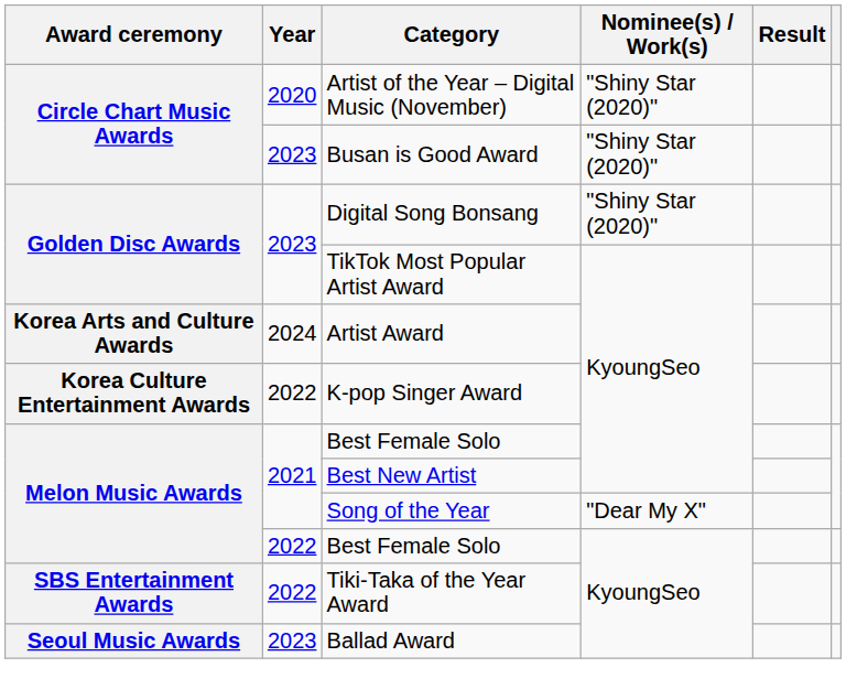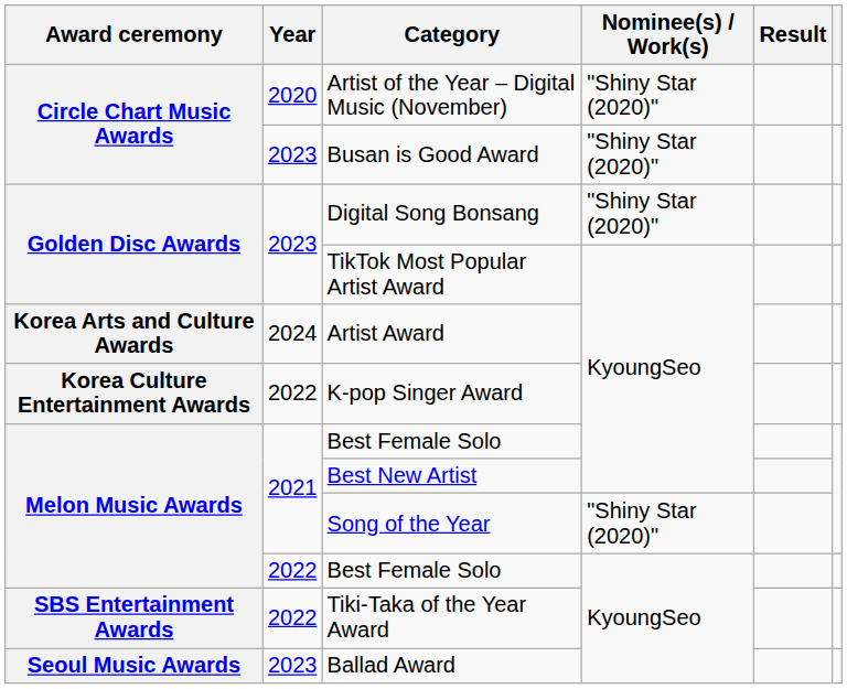 <table class="wikitable plainrowheaders sortable">
 <tr>
 <th scope="col">Award ceremony</th>
 <th scope="col">Year</th>
 <th scope="col">Category</th>
 <th scope="col">Nominee(s) / Work(s)</th>
 <th scope="col">Result</th>
 <th scope="col" class="unsortable"></th>
 </tr>
 <tr>
 <th scope="row" rowspan="2"><a href='#'>Circle Chart Music Awards</a></th>
 <td style="text-align:center"><a href='#'>2020</a></td>
 <td>Artist of the Year – Digital Music (November)</td>
 <td>"Shiny Star (2020)"</td>
 <td></td>
 <td style="text-align:center"></td>
 </tr>
 <tr>
 <td style="text-align:center"><a href='#'>2023</a></td>
 <td>Busan is Good Award</td>
 <td>"Shiny Star (2020)"</td>
 <td></td>
 <td style="text-align:center"></td>
 </tr>
 <tr>
 <th scope="row" rowspan="2"><a href='#'>Golden Disc Awards</a></th>
 <td rowspan="2" style="text-align:center"><a href='#'>2023</a></td>
 <td>Digital Song Bonsang</td>
 <td>"Shiny Star (2020)"</td>
 <td></td>
 <td style="text-align:center"></td>
 </tr>
 <tr>
 <td>TikTok Most Popular Artist Award</td>
 <td rowspan="5">KyoungSeo</td>
 <td></td>
 <td style="text-align:center"></td>
 </tr>
 <tr>
 <th scope="row">Korea Arts and Culture Awards</th>
 <td style="text-align:center">2024</td>
 <td>Artist Award</td>
 <td></td>
 <td style="text-align:center"></td>
 </tr>
 <tr>
 <th scope="row">Korea Culture Entertainment Awards</th>
 <td style="text-align:center">2022</td>
 <td>K-pop Singer Award</td>
 <td></td>
 <td style="text-align:center"></td>
 </tr>
 <tr>
 <th scope="row" rowspan="4"><a href='#'>Melon Music Awards</a></th>
 <td rowspan="3" style="text-align:center"><a href='#'>2021</a></td>
 <td>Best Female Solo</td>
 <td></td>
 <td rowspan="3" style="text-align:center"></td>
 </tr>
 <tr>
 <td><a href='#'>Best New Artist</a></td>
 <td></td>
 </tr>
 <tr>
 <td><a href='#'>Song of the Year</a></td>
-<td>"Dear My X"</td>
+<td>"Shiny Star (2020)"</td>
 <td></td>
 </tr>
 <tr>
 <td style="text-align:center"><a href='#'>2022</a></td>
 <td>Best Female Solo</td>
 <td rowspan="3">KyoungSeo</td>
 <td></td>
 <td style="text-align:center"></td>
 </tr>
 <tr>
 <th scope="row"><a href='#'>SBS Entertainment Awards</a></th>
 <td style="text-align:center"><a href='#'>2022</a></td>
 <td>Tiki-Taka of the Year Award</td>
 <td></td>
 <td style="text-align:center"></td>
 </tr>
 <tr>
 <th scope="row"><a href='#'>Seoul Music Awards</a></th>
 <td style="text-align:center"><a href='#'>2023</a></td>
 <td>Ballad Award</td>
 <td></td>
 <td style="text-align:center"></td>
 </tr>
 </table>
